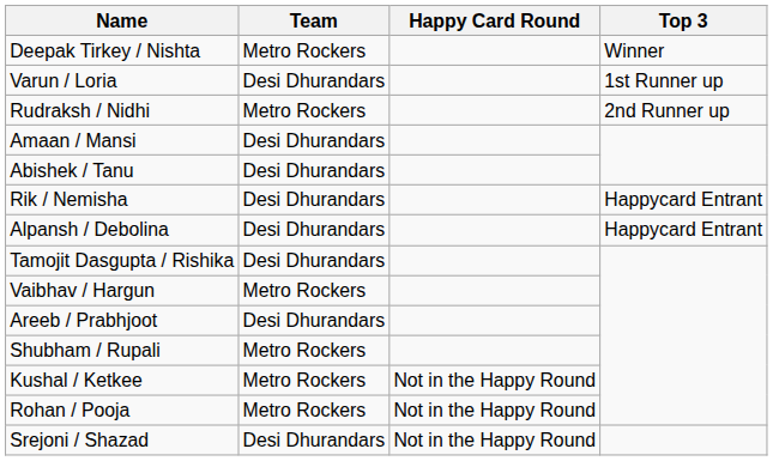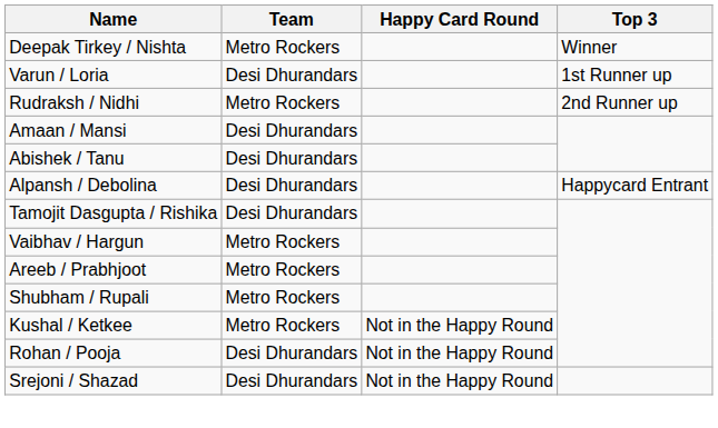 <table class="wikitable" style="font-size:95%;">
 <tr>
 <th>Name</th>
 <th>Team</th>
 <th>Happy Card Round</th>
 <th>Top 3</th>
 </tr>
 <tr>
 <td>Deepak Tirkey / Nishta</td>
 <td>Metro Rockers</td>
 <td></td>
 <td>Winner</td>
 </tr>
 <tr>
 <td>Varun / Loria</td>
 <td>Desi Dhurandars</td>
 <td></td>
 <td>1st Runner up</td>
 </tr>
 <tr>
 <td>Rudraksh / Nidhi</td>
 <td>Metro Rockers</td>
 <td></td>
 <td>2nd Runner up</td>
 </tr>
 <tr>
 <td>Amaan / Mansi</td>
 <td>Desi Dhurandars</td>
 <td></td>
 </tr>
 <tr>
 <td>Abishek / Tanu</td>
 <td>Desi Dhurandars</td>
 <td></td>
 </tr>
 <tr>
-<td>Rik / Nemisha</td>
-<td>Desi Dhurandars</td>
-<td></td>
-<td>Happycard Entrant</td>
-</tr>
-<tr>
 <td>Alpansh / Debolina</td>
 <td>Desi Dhurandars</td>
 <td></td>
 <td>Happycard Entrant</td>
 </tr>
 <tr>
 <td>Tamojit Dasgupta / Rishika</td>
 <td>Desi Dhurandars</td>
 <td></td>
 </tr>
 <tr>
 <td>Vaibhav / Hargun</td>
 <td>Metro Rockers</td>
 <td></td>
 </tr>
 <tr>
 <td>Areeb / Prabhjoot</td>
-<td>Desi Dhurandars</td>
+<td>Metro Rockers</td>
 <td></td>
 </tr>
 <tr>
 <td>Shubham / Rupali</td>
 <td>Metro Rockers</td>
 <td></td>
 </tr>
 <tr>
 <td>Kushal / Ketkee</td>
 <td>Metro Rockers</td>
 <td>Not in the Happy Round</td>
 </tr>
 <tr>
 <td>Rohan / Pooja</td>
-<td>Metro Rockers</td>
+<td>Desi Dhurandars</td>
 <td>Not in  the Happy Round</td>
 </tr>
 <tr>
 <td>Srejoni / Shazad</td>
 <td>Desi Dhurandars</td>
 <td>Not in the Happy Round</td>
 <td></td>
 </tr>
 </table>
